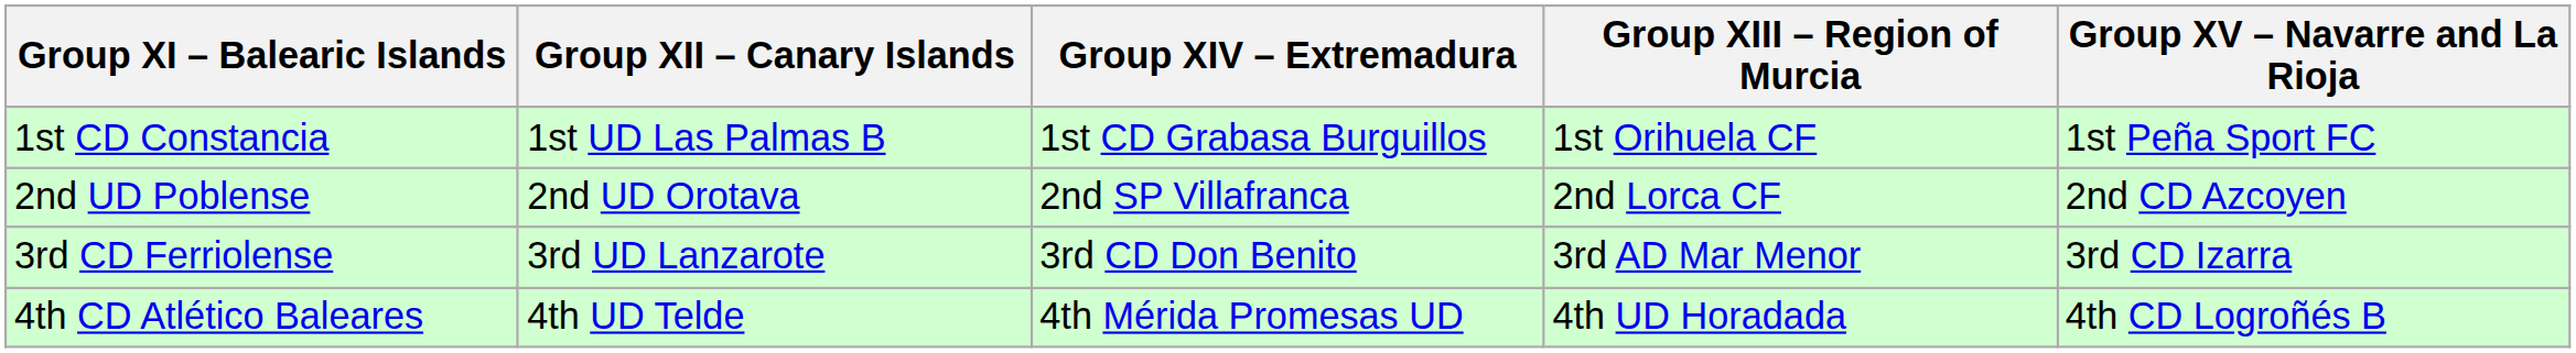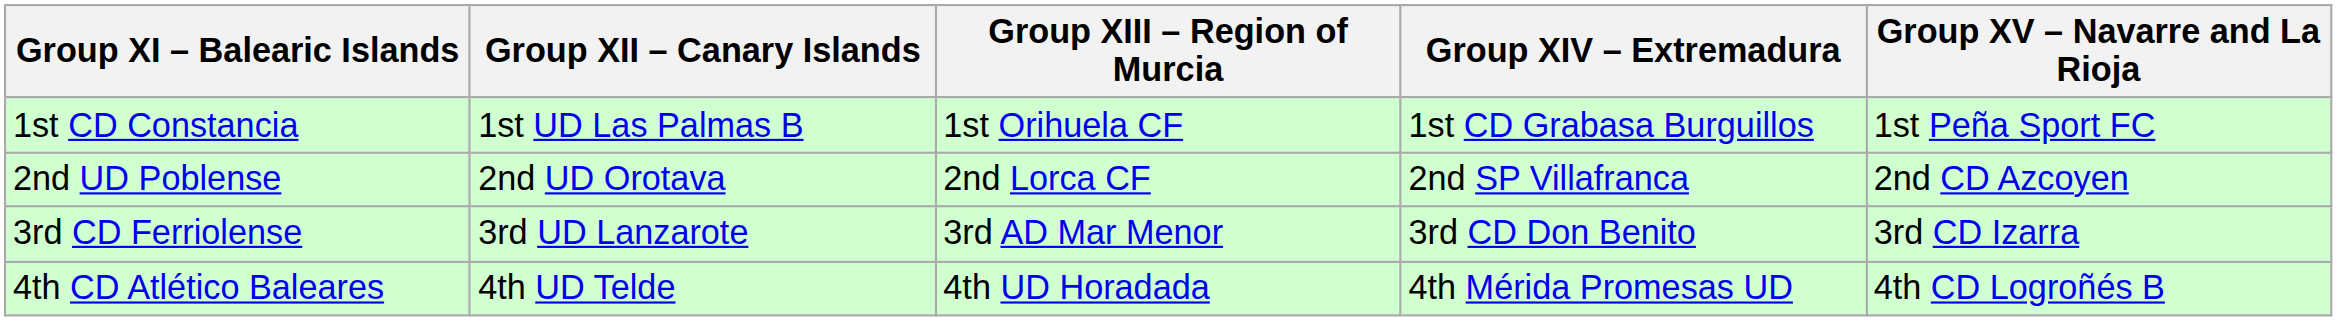 <table class="wikitable">
 <tr>
 <th width=210>Group XI – Balearic Islands </th>
 <th width=210>Group XII – Canary Islands </th>
+<th width=210>Group XIII – Region of Murcia </th>
 <th width=210>Group XIV – Extremadura </th>
-<th width=210>Group XIII – Region of Murcia </th>
 <th width=210>Group XV – Navarre and La Rioja </th>
 </tr>
 <tr style="background:#D0FFD0;">
 <td>1st <a href='#'>CD Constancia</a></td>
 <td>1st <a href='#'>UD Las Palmas B</a></td>
+<td>1st <a href='#'>Orihuela CF</a></td>
 <td>1st <a href='#'>CD Grabasa Burguillos</a></td>
-<td>1st <a href='#'>Orihuela CF</a></td>
 <td>1st <a href='#'>Peña Sport FC</a></td>
 </tr>
 <tr style="background:#D0FFD0;">
 <td>2nd <a href='#'>UD Poblense</a></td>
 <td>2nd <a href='#'>UD Orotava</a></td>
+<td>2nd <a href='#'>Lorca CF</a></td>
 <td>2nd <a href='#'>SP Villafranca</a></td>
-<td>2nd <a href='#'>Lorca CF</a></td>
 <td>2nd <a href='#'>CD Azcoyen</a></td>
 </tr>
 <tr style="background:#D0FFD0;">
 <td>3rd <a href='#'>CD Ferriolense</a></td>
 <td>3rd <a href='#'>UD Lanzarote</a></td>
+<td>3rd <a href='#'>AD Mar Menor</a></td>
 <td>3rd <a href='#'>CD Don Benito</a></td>
-<td>3rd <a href='#'>AD Mar Menor</a></td>
 <td>3rd <a href='#'>CD Izarra</a></td>
 </tr>
 <tr style="background:#D0FFD0;">
 <td>4th <a href='#'>CD Atlético Baleares</a></td>
 <td>4th <a href='#'>UD Telde</a></td>
+<td>4th <a href='#'>UD Horadada</a></td>
 <td>4th <a href='#'>Mérida Promesas UD</a></td>
-<td>4th <a href='#'>UD Horadada</a></td>
 <td>4th <a href='#'>CD Logroñés B</a></td>
 </tr>
 </table>
